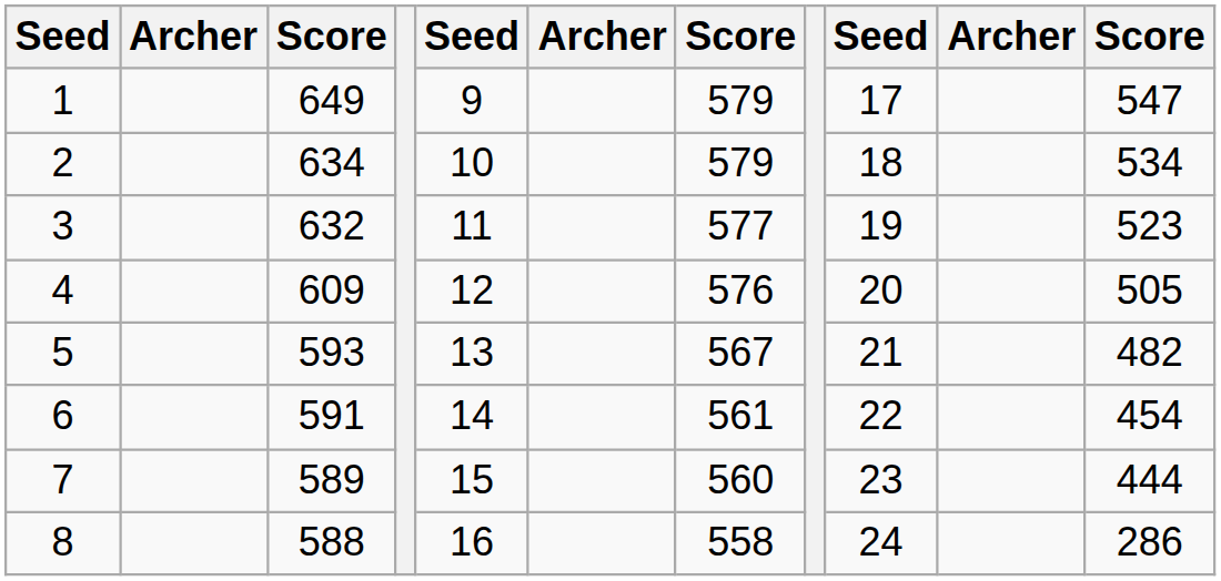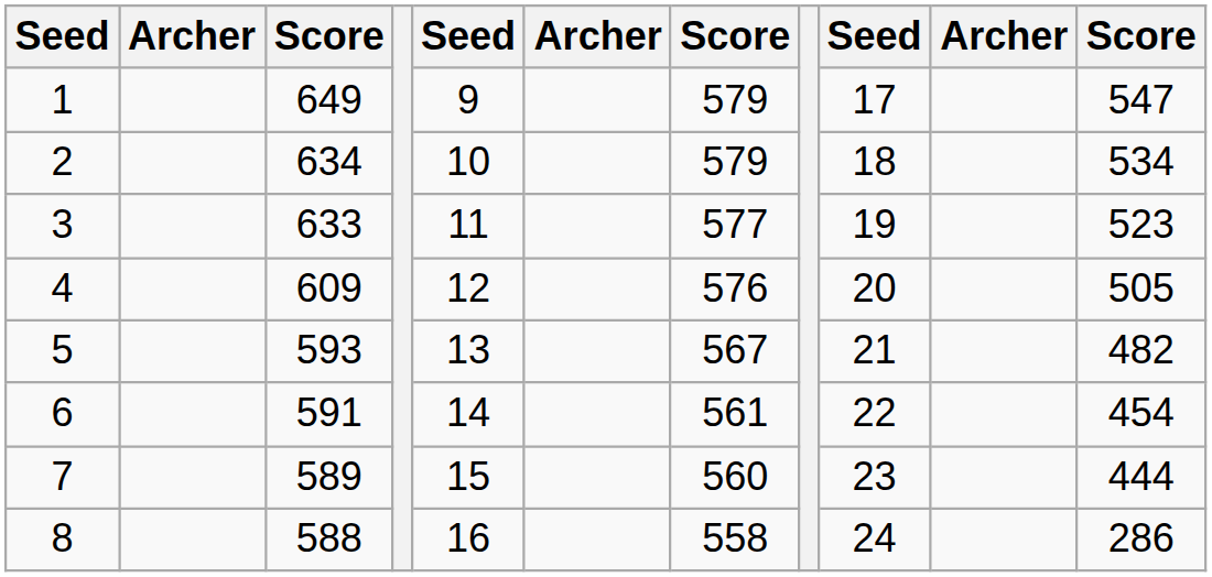 <table class="wikitable" style="text-align:center">
 <tr>
 <th>Seed</th>
 <th>Archer</th>
 <th>Score</th>
 <th rowspan="9"></th>
 <th>Seed</th>
 <th>Archer</th>
 <th>Score</th>
 <th rowspan="9"></th>
 <th>Seed</th>
 <th>Archer</th>
 <th>Score</th>
 </tr>
 <tr>
 <td>1</td>
 <td align=left></td>
 <td>649</td>
 <td>9</td>
 <td align=left></td>
 <td>579</td>
 <td>17</td>
 <td align=left></td>
 <td>547</td>
 </tr>
 <tr>
 <td>2</td>
 <td align=left></td>
 <td>634</td>
 <td>10</td>
 <td align=left></td>
 <td>579</td>
 <td>18</td>
 <td align=left></td>
 <td>534</td>
 </tr>
 <tr>
 <td>3</td>
 <td align=left></td>
-<td>632</td>
+<td>633</td>
 <td>11</td>
 <td align=left></td>
 <td>577</td>
 <td>19</td>
 <td align=left></td>
 <td>523</td>
 </tr>
 <tr>
 <td>4</td>
 <td align=left></td>
 <td>609</td>
 <td>12</td>
 <td align=left></td>
 <td>576</td>
 <td>20</td>
 <td align=left></td>
 <td>505</td>
 </tr>
 <tr>
 <td>5</td>
 <td align=left></td>
 <td>593</td>
 <td>13</td>
 <td align=left></td>
 <td>567</td>
 <td>21</td>
 <td align=left></td>
 <td>482</td>
 </tr>
 <tr>
 <td>6</td>
 <td align=left></td>
 <td>591</td>
 <td>14</td>
 <td align=left></td>
 <td>561</td>
 <td>22</td>
 <td align=left></td>
 <td>454</td>
 </tr>
 <tr>
 <td>7</td>
 <td align=left></td>
 <td>589</td>
 <td>15</td>
 <td align=left></td>
 <td>560</td>
 <td>23</td>
 <td align=left></td>
 <td>444</td>
 </tr>
 <tr>
 <td>8</td>
 <td align=left></td>
 <td>588</td>
 <td>16</td>
 <td align=left></td>
 <td>558</td>
 <td>24</td>
 <td align=left></td>
 <td>286</td>
 </tr>
 </table>
